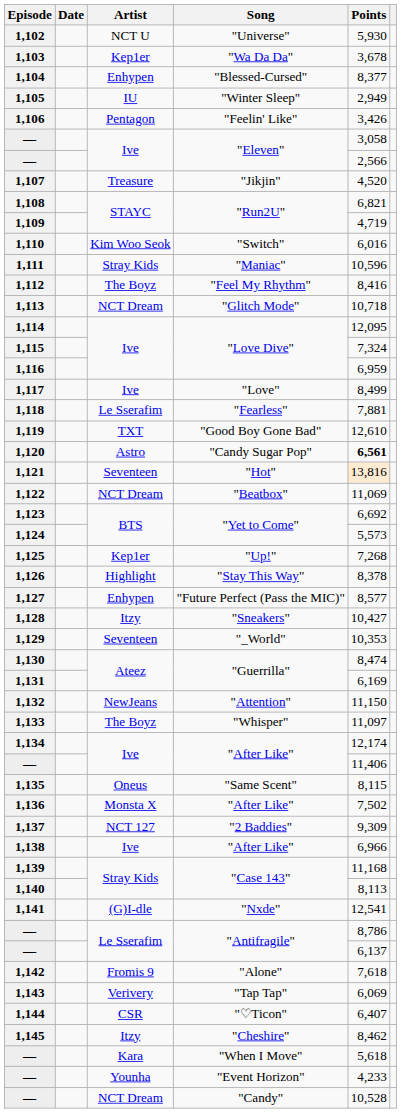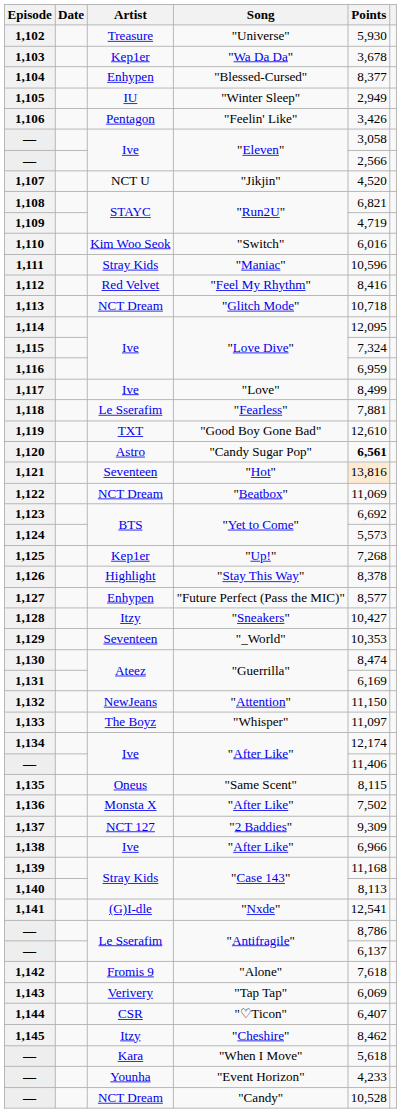 <table class="wikitable plainrowheaders sortable" style=text-align:center>
 <tr>
 <th scope=col>Episode</th>
 <th scope=col>Date</th>
 <th scope=col>Artist</th>
 <th scope=col>Song</th>
 <th scope=col>Points</th>
 <th class=unsortable scope=col></th>
 </tr>
 <tr>
 <th scope="row">1,102</th>
 <td></td>
-<td>NCT U</td>
+<td><a href='#'>Treasure</a></td>
 <td>"Universe"</td>
 <td style="text-align:right">5,930</td>
 <td></td>
 </tr>
 <tr>
 <th scope="row">1,103</th>
 <td></td>
 <td><a href='#'>Kep1er</a></td>
 <td>"<a href='#'>Wa Da Da</a>"</td>
 <td style="text-align:right">3,678</td>
 <td></td>
 </tr>
 <tr>
 <th scope="row">1,104</th>
 <td></td>
 <td><a href='#'>Enhypen</a></td>
 <td>"Blessed-Cursed"</td>
 <td style="text-align:right">8,377</td>
 <td></td>
 </tr>
 <tr>
 <th scope="row">1,105</th>
 <td></td>
 <td><a href='#'>IU</a></td>
 <td>"Winter Sleep"</td>
 <td style="text-align:right">2,949</td>
 <td></td>
 </tr>
 <tr>
 <th scope="row">1,106</th>
 <td></td>
 <td><a href='#'>Pentagon</a></td>
 <td>"Feelin' Like"</td>
 <td style="text-align:right">3,426</td>
 <td></td>
 </tr>
 <tr>
 <th style="background:#eee;" scope="row">—</th>
 <td></td>
 <td rowspan="2"><a href='#'>Ive</a> </td>
 <td rowspan="2">"<a href='#'>Eleven</a>"</td>
 <td style="text-align:right">3,058</td>
 <td></td>
 </tr>
 <tr>
 <th style="background:#eee;" scope="row">—</th>
 <td></td>
 <td style="text-align:right">2,566</td>
 <td></td>
 </tr>
 <tr>
 <th scope="row">1,107</th>
 <td></td>
-<td><a href='#'>Treasure</a></td>
+<td>NCT U</td>
 <td>"Jikjin"</td>
 <td style="text-align:right">4,520</td>
 <td></td>
 </tr>
 <tr>
 <th scope="row">1,108</th>
 <td></td>
 <td rowspan="2"><a href='#'>STAYC</a></td>
 <td rowspan="2">"<a href='#'>Run2U</a>"</td>
 <td style="text-align:right">6,821</td>
 <td></td>
 </tr>
 <tr>
 <th scope="row">1,109</th>
 <td></td>
 <td style="text-align:right">4,719</td>
 <td></td>
 </tr>
 <tr>
 <th scope="row">1,110</th>
 <td></td>
 <td><a href='#'>Kim Woo Seok</a></td>
 <td>"Switch"</td>
 <td style="text-align:right">6,016</td>
 <td></td>
 </tr>
 <tr>
 <th scope="row">1,111</th>
 <td></td>
 <td><a href='#'>Stray Kids</a></td>
 <td>"<a href='#'>Maniac</a>"</td>
 <td style="text-align:right">10,596</td>
 <td></td>
 </tr>
 <tr>
 <th scope="row">1,112</th>
 <td></td>
-<td data-sort-value="Boyz, The"><a href='#'>The Boyz</a></td>
+<td><a href='#'>Red Velvet</a></td>
 <td>"<a href='#'>Feel My Rhythm</a>"</td>
 <td style="text-align:right">8,416</td>
 <td></td>
 </tr>
 <tr>
 <th scope="row">1,113</th>
 <td></td>
 <td><a href='#'>NCT Dream</a></td>
 <td>"<a href='#'>Glitch Mode</a>"</td>
 <td style="text-align:right">10,718</td>
 <td></td>
 </tr>
 <tr>
 <th scope="row">1,114</th>
 <td></td>
 <td rowspan="3"><a href='#'>Ive</a></td>
 <td rowspan="3">"<a href='#'>Love Dive</a>"</td>
 <td style="text-align:right">12,095</td>
 <td></td>
 </tr>
 <tr>
 <th scope="row">1,115</th>
 <td></td>
 <td style="text-align:right">7,324</td>
 <td></td>
 </tr>
 <tr>
 <th scope="row">1,116</th>
 <td></td>
 <td style="text-align:right">6,959</td>
 <td></td>
 </tr>
 <tr>
 <th scope="row">1,117</th>
 <td></td>
 <td><a href='#'>Ive</a></td>
 <td>"Love"</td>
 <td style="text-align:right">8,499</td>
 <td></td>
 </tr>
 <tr>
 <th scope="row">1,118</th>
 <td></td>
 <td><a href='#'>Le Sserafim</a></td>
 <td>"<a href='#'>Fearless</a>"</td>
 <td style="text-align:right">7,881</td>
 <td></td>
 </tr>
 <tr>
 <th scope="row">1,119</th>
 <td></td>
 <td><a href='#'>TXT</a></td>
 <td>"Good Boy Gone Bad"</td>
 <td style="text-align:right">12,610</td>
 <td></td>
 </tr>
 <tr>
 <th scope="row">1,120</th>
 <td></td>
 <td><a href='#'>Astro</a></td>
 <td>"Candy Sugar Pop"</td>
 <td style="text-align:right"><strong>6,561</strong></td>
 <td></td>
 </tr>
 <tr>
 <th scope="row">1,121</th>
 <td></td>
 <td><a href='#'>Seventeen</a></td>
 <td>"<a href='#'>Hot</a>"</td>
 <td style="background:#ffebd2; text-align:right">13,816 </td>
 <td></td>
 </tr>
 <tr>
 <th scope="row">1,122</th>
 <td></td>
 <td><a href='#'>NCT Dream</a></td>
 <td>"<a href='#'>Beatbox</a>"</td>
 <td style="text-align:right">11,069</td>
 <td></td>
 </tr>
 <tr>
 <th scope="row">1,123</th>
 <td></td>
 <td rowspan="2"><a href='#'>BTS</a></td>
 <td rowspan="2">"<a href='#'>Yet to Come</a>"</td>
 <td style="text-align:right">6,692</td>
 <td></td>
 </tr>
 <tr>
 <th scope="row">1,124</th>
 <td></td>
 <td style="text-align:right">5,573</td>
 <td></td>
 </tr>
 <tr>
 <th scope="row">1,125</th>
 <td></td>
 <td><a href='#'>Kep1er</a></td>
 <td>"<a href='#'>Up!</a>"</td>
 <td style="text-align:right">7,268</td>
 <td></td>
 </tr>
 <tr>
 <th scope="row">1,126</th>
 <td></td>
 <td><a href='#'>Highlight</a></td>
 <td>"<a href='#'>Stay This Way</a>"</td>
 <td style="text-align:right">8,378</td>
 <td></td>
 </tr>
 <tr>
 <th scope="row">1,127</th>
 <td></td>
 <td><a href='#'>Enhypen</a></td>
 <td>"Future Perfect (Pass the MIC)"</td>
 <td style="text-align:right">8,577</td>
 <td></td>
 </tr>
 <tr>
 <th scope="row">1,128</th>
 <td></td>
 <td><a href='#'>Itzy</a></td>
 <td>"<a href='#'>Sneakers</a>"</td>
 <td style="text-align:right">10,427</td>
 <td></td>
 </tr>
 <tr>
 <th scope="row">1,129</th>
 <td></td>
 <td><a href='#'>Seventeen</a></td>
 <td data-sort-value="World">"_World"</td>
 <td style="text-align:right">10,353</td>
 <td></td>
 </tr>
 <tr>
 <th scope="row">1,130</th>
 <td></td>
 <td rowspan="2"><a href='#'>Ateez</a></td>
 <td rowspan="2">"Guerrilla"</td>
 <td style="text-align:right">8,474</td>
 <td></td>
 </tr>
 <tr>
 <th scope="row">1,131</th>
 <td></td>
 <td style="text-align:right">6,169</td>
 <td></td>
 </tr>
 <tr>
 <th scope="row">1,132</th>
 <td></td>
 <td><a href='#'>NewJeans</a></td>
 <td>"<a href='#'>Attention</a>"</td>
 <td style="text-align:right">11,150</td>
 <td></td>
 </tr>
 <tr>
 <th scope="row">1,133</th>
 <td></td>
 <td data-sort-value="Boyz, The"><a href='#'>The Boyz</a></td>
 <td>"Whisper"</td>
 <td style="text-align:right">11,097</td>
 <td></td>
 </tr>
 <tr>
 <th scope="row">1,134</th>
 <td></td>
 <td rowspan="2"><a href='#'>Ive</a></td>
 <td rowspan="2">"<a href='#'>After Like</a>"</td>
 <td style="text-align:right">12,174</td>
 <td></td>
 </tr>
 <tr>
 <th style="background:#eee;" scope="row">—</th>
 <td></td>
 <td style="text-align:right">11,406</td>
 <td></td>
 </tr>
 <tr>
 <th scope="row">1,135</th>
 <td></td>
 <td><a href='#'>Oneus</a></td>
 <td>"Same Scent"</td>
 <td style="text-align:right">8,115</td>
 <td></td>
 </tr>
 <tr>
 <th scope="row">1,136</th>
 <td></td>
 <td><a href='#'>Monsta X</a></td>
 <td>"<a href='#'>After Like</a>"</td>
 <td style="text-align:right">7,502</td>
 <td></td>
 </tr>
 <tr>
 <th scope="row">1,137</th>
 <td></td>
 <td><a href='#'>NCT 127</a></td>
 <td>"<a href='#'>2 Baddies</a>"</td>
 <td style="text-align:right">9,309</td>
 <td></td>
 </tr>
 <tr>
 <th scope="row">1,138</th>
 <td></td>
 <td><a href='#'>Ive</a></td>
 <td>"<a href='#'>After Like</a>"</td>
 <td style="text-align:right">6,966</td>
 <td></td>
 </tr>
 <tr>
 <th scope="row">1,139</th>
 <td></td>
 <td rowspan="2"><a href='#'>Stray Kids</a></td>
 <td rowspan="2">"<a href='#'>Case 143</a>"</td>
 <td style="text-align:right">11,168</td>
 <td></td>
 </tr>
 <tr>
 <th scope="row">1,140</th>
 <td></td>
 <td style="text-align:right">8,113</td>
 <td></td>
 </tr>
 <tr>
 <th scope="row">1,141</th>
 <td></td>
 <td data-sort-value="GI-dle"><a href='#'>(G)I-dle</a></td>
 <td>"<a href='#'>Nxde</a>"</td>
 <td style="text-align:right">12,541</td>
 <td></td>
 </tr>
 <tr>
 <th style="background:#eee;" scope="row">—</th>
 <td></td>
 <td rowspan="2"><a href='#'>Le Sserafim</a></td>
 <td rowspan="2">"<a href='#'>Antifragile</a>"</td>
 <td style="text-align:right">8,786</td>
 <td></td>
 </tr>
 <tr>
 <th style="background:#eee;" scope="row">—</th>
 <td></td>
 <td style="text-align:right">6,137</td>
 <td></td>
 </tr>
 <tr>
 <th scope="row">1,142</th>
 <td></td>
 <td><a href='#'>Fromis 9</a> </td>
 <td>"Alone"</td>
 <td style="text-align:right">7,618</td>
 <td></td>
 </tr>
 <tr>
 <th scope="row">1,143</th>
 <td></td>
 <td><a href='#'>Verivery</a></td>
 <td>"Tap Tap"</td>
 <td style="text-align:right">6,069</td>
 <td></td>
 </tr>
 <tr>
 <th scope="row">1,144</th>
 <td></td>
 <td><a href='#'>CSR</a></td>
 <td data-sort-value="LoveTicon">"♡Ticon"</td>
 <td style="text-align:right">6,407</td>
 <td></td>
 </tr>
 <tr>
 <th scope="row">1,145</th>
 <td></td>
 <td><a href='#'>Itzy</a></td>
 <td>"<a href='#'>Cheshire</a>"</td>
 <td style="text-align:right">8,462</td>
 <td></td>
 </tr>
 <tr>
 <th style="background:#eee;" scope="row">—</th>
 <td></td>
 <td><a href='#'>Kara</a></td>
 <td>"When I Move"</td>
 <td style="text-align:right">5,618</td>
 <td></td>
 </tr>
 <tr>
 <th style="background:#eee;" scope="row">—</th>
 <td></td>
 <td><a href='#'>Younha</a></td>
 <td>"Event Horizon"</td>
 <td style="text-align:right">4,233</td>
 <td></td>
 </tr>
 <tr>
 <th style="background:#eee;" scope="row">—</th>
 <td></td>
 <td><a href='#'>NCT Dream</a></td>
 <td>"Candy"</td>
 <td style="text-align:right">10,528</td>
 <td></td>
 </tr>
 </table>
